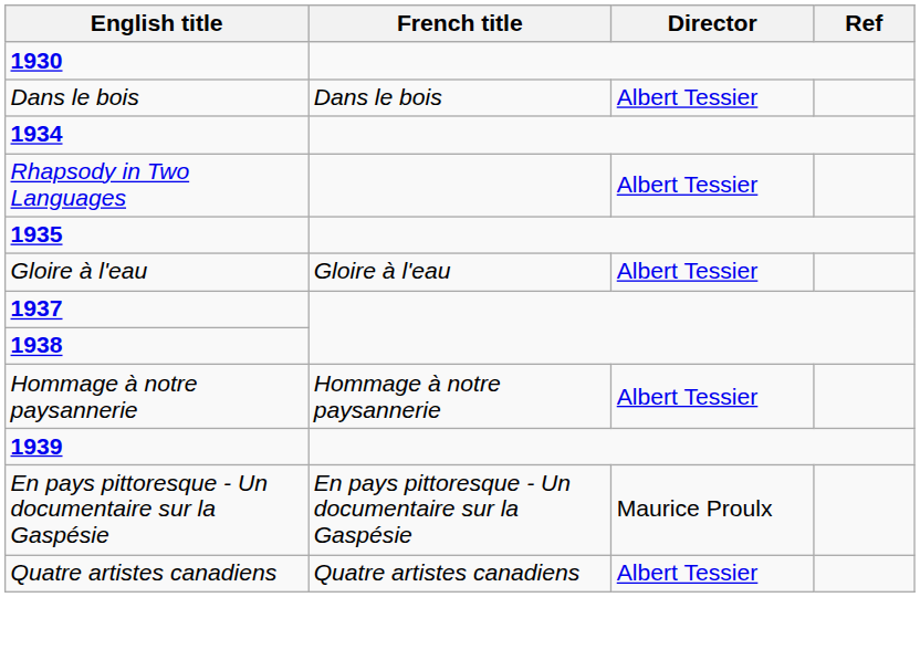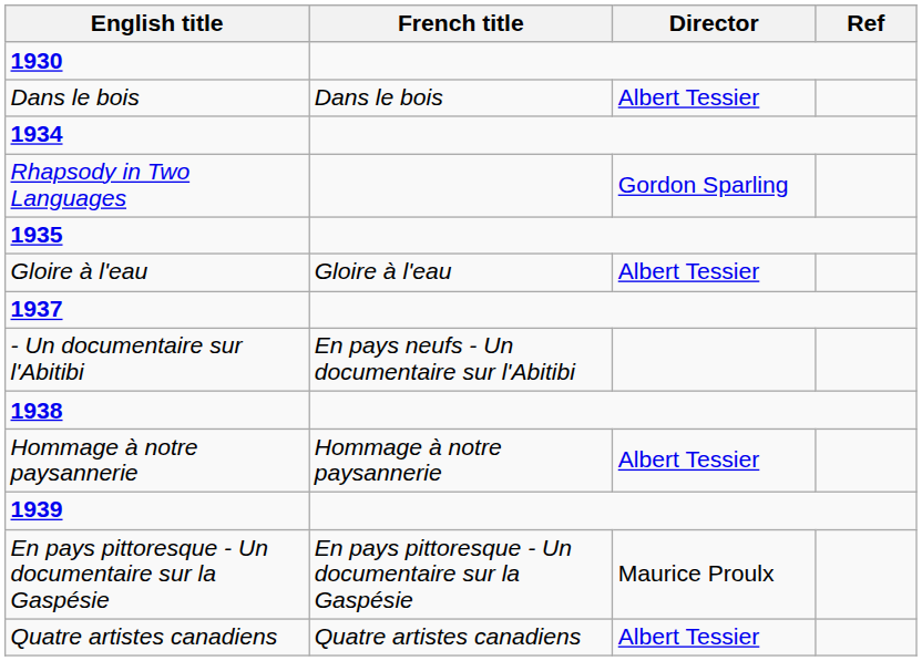 <table class="wikitable sortable" style="width:100%;">
 <tr style="background:#bebebe;">
 <th style="width:30%;">English title</th>
 <th style="width:30%;">French title</th>
 <th style="width:20%;">Director</th>
 <th style="width:10%;">Ref</th>
 </tr>
 <tr>
 <td><strong><a href='#'>1930</a></strong></td>
 </tr>
 <tr>
 <td><em>Dans le bois</em></td>
 <td><em>Dans le bois</em></td>
 <td><a href='#'>Albert Tessier</a></td>
 <td></td>
 </tr>
 <tr>
 <td><strong><a href='#'>1934</a></strong></td>
 </tr>
 <tr>
 <td><em><a href='#'>Rhapsody in Two Languages</a></em></td>
 <td></td>
-<td><a href='#'>Albert Tessier</a></td>
+<td><a href='#'>Gordon Sparling</a></td>
 <td></td>
 </tr>
 <tr>
 <td><strong><a href='#'>1935</a></strong></td>
 </tr>
 <tr>
 <td><em>Gloire à l'eau</em></td>
 <td><em>Gloire à l'eau</em></td>
 <td><a href='#'>Albert Tessier</a></td>
 <td></td>
 </tr>
 <tr>
 <td><strong><a href='#'>1937</a></strong></td>
+</tr>
+<tr>
+<td><em> - Un documentaire sur l'Abitibi</em></td>
+<td><em>En pays neufs - Un documentaire sur l'Abitibi</em></td>
+<td></td>
+<td></td>
 </tr>
 <tr>
 <td><strong><a href='#'>1938</a></strong></td>
 </tr>
 <tr>
 <td><em>Hommage à notre paysannerie</em></td>
 <td><em>Hommage à notre paysannerie</em></td>
 <td><a href='#'>Albert Tessier</a></td>
 <td></td>
 </tr>
 <tr>
 <td><strong><a href='#'>1939</a></strong></td>
 </tr>
 <tr>
 <td><em>En pays pittoresque - Un documentaire sur la Gaspésie</em></td>
 <td><em>En pays pittoresque - Un documentaire sur la Gaspésie</em></td>
 <td>Maurice Proulx</td>
 <td></td>
 </tr>
 <tr>
 <td><em>Quatre artistes canadiens</em></td>
 <td><em>Quatre artistes canadiens</em></td>
 <td><a href='#'>Albert Tessier</a></td>
 <td></td>
 </tr>
 </table>
